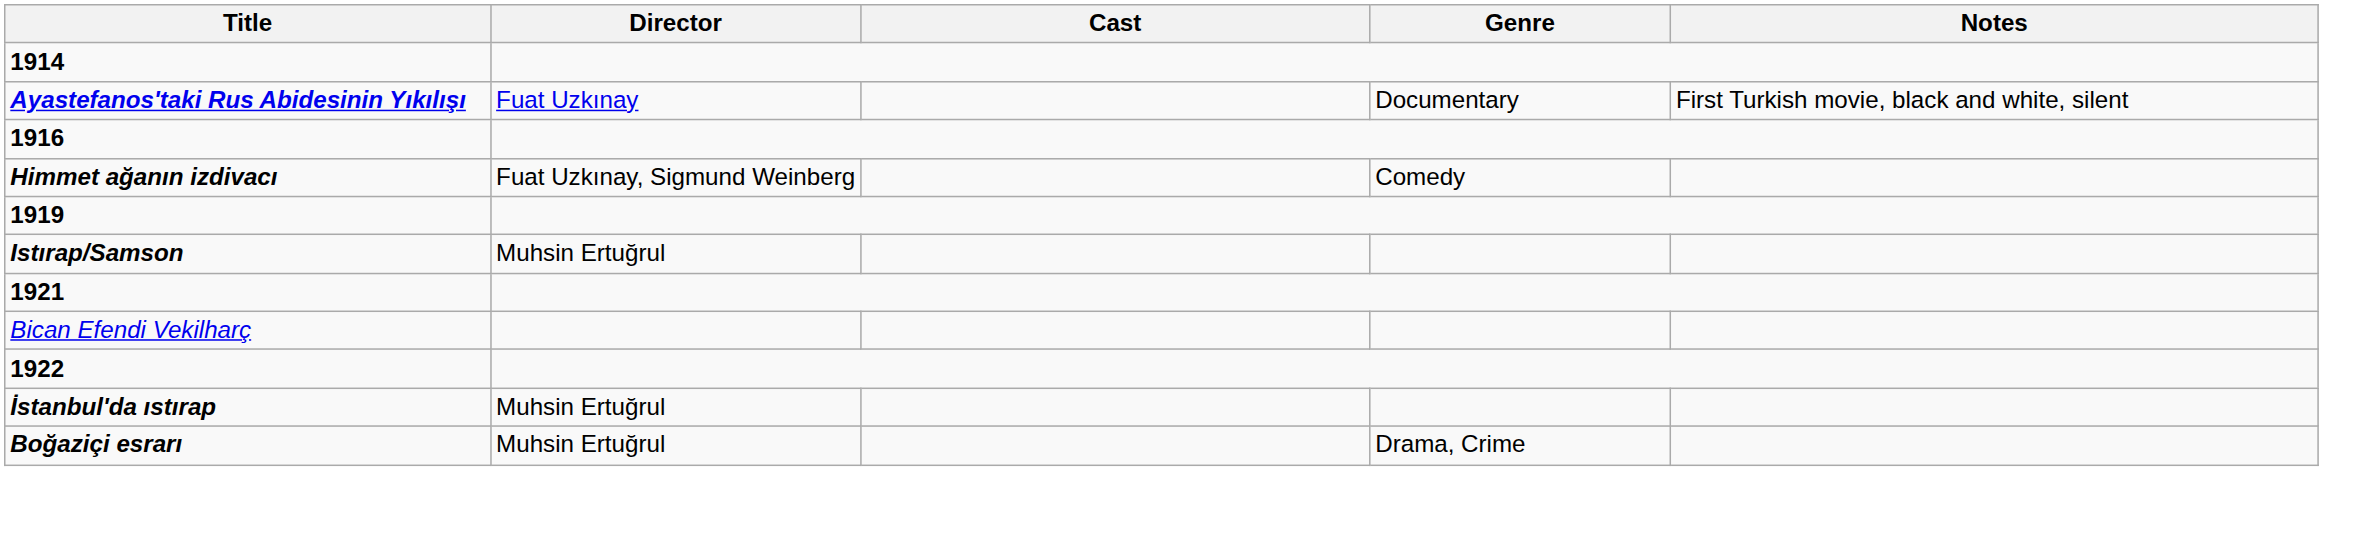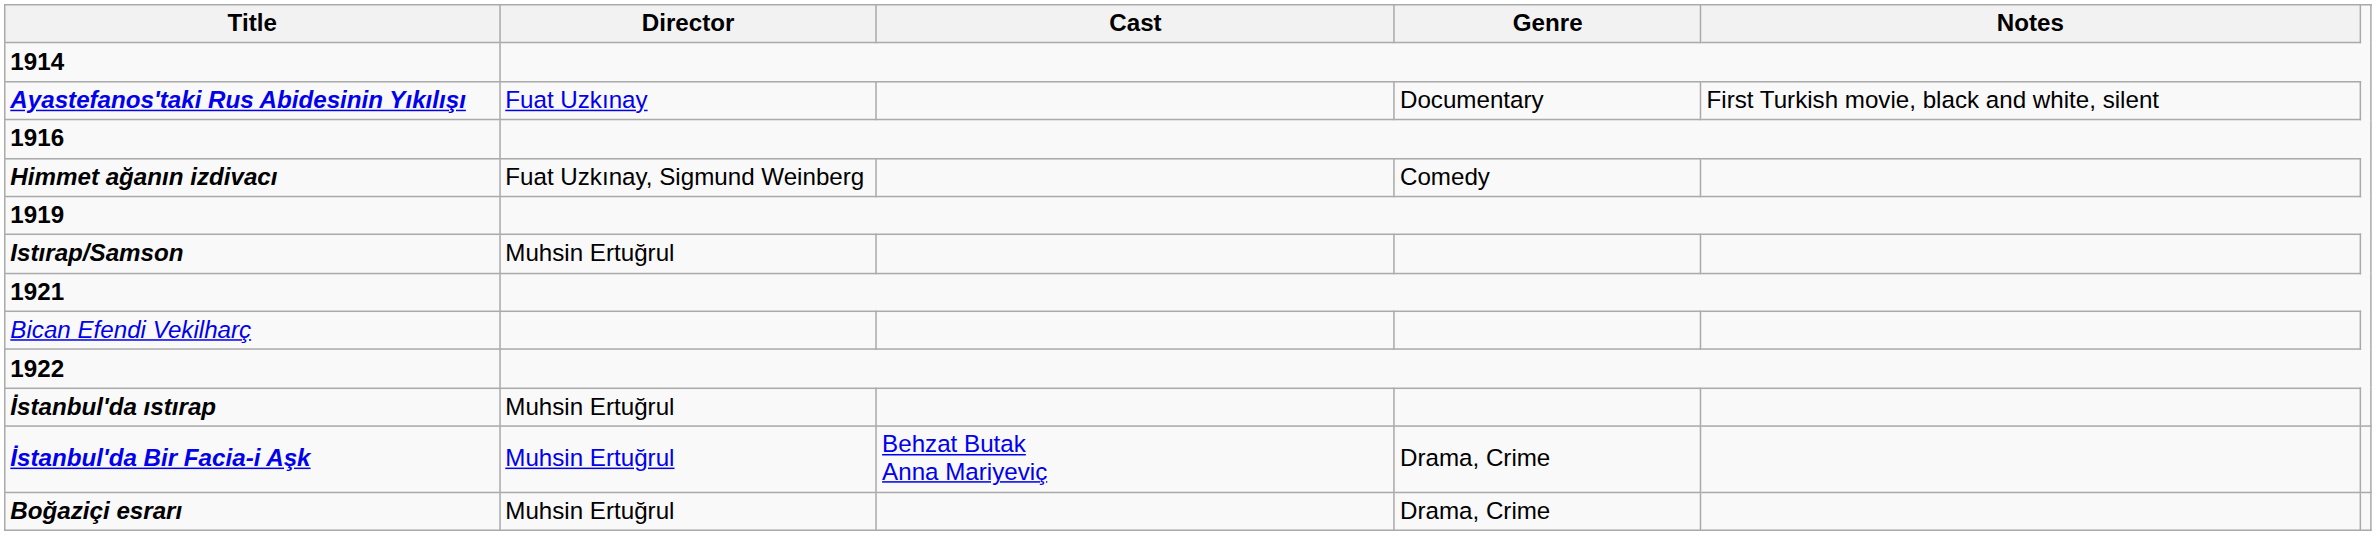 <table class="wikitable">
 <tr>
 <th width=21%>Title</th>
 <th width=16%>Director</th>
 <th width=22%>Cast</th>
 <th width=13%>Genre</th>
 <th width=28%>Notes</th>
 </tr>
 <tr>
 <td><strong>1914</strong></td>
 </tr>
 <tr>
 <td><strong><em><a href='#'>Ayastefanos'taki Rus Abidesinin Yıkılışı</a></em></strong></td>
 <td><a href='#'>Fuat Uzkınay</a></td>
 <td></td>
 <td>Documentary</td>
 <td>  First Turkish movie, black and white, silent</td>
 </tr>
 <tr>
 <td><strong>1916</strong></td>
 </tr>
 <tr>
 <td><strong><em>Himmet ağanın izdivacı</em></strong>  <br></td>
 <td>Fuat Uzkınay, Sigmund Weinberg</td>
 <td></td>
 <td>Comedy</td>
 <td></td>
 </tr>
 <tr>
 <td><strong>1919</strong></td>
 </tr>
 <tr>
 <td><strong><em>Istırap/Samson</em></strong>  <br></td>
 <td>Muhsin Ertuğrul</td>
 <td></td>
 <td></td>
 <td></td>
 </tr>
 <tr>
 <td><strong>1921</strong></td>
 </tr>
 <tr>
 <td><em><a href='#'>Bican Efendi Vekilharç</a></em></td>
 <td></td>
 <td></td>
 <td></td>
 <td></td>
 </tr>
 <tr>
 <td><strong>1922</strong></td>
 </tr>
 <tr>
 <td><strong><em>İstanbul'da ıstırap</em></strong>  <br></td>
 <td>Muhsin Ertuğrul</td>
 <td></td>
 <td></td>
 <td></td>
 </tr>
 <tr>
+<td><strong><em><a href='#'>İstanbul'da Bir Facia-i Aşk</a></em></strong></td>
+<td><a href='#'>Muhsin Ertuğrul</a></td>
+<td><a href='#'>Behzat Butak</a> <br> <a href='#'>Anna Mariyeviç</a></td>
+<td>Drama, Crime</td>
+<td> </td>
+<td></td>
+</tr>
+<tr>
 <td><strong><em>Boğaziçi esrarı</em></strong>  <br></td>
 <td>Muhsin Ertuğrul</td>
 <td></td>
 <td>Drama, Crime</td>
 <td></td>
 </tr>
 </table>
